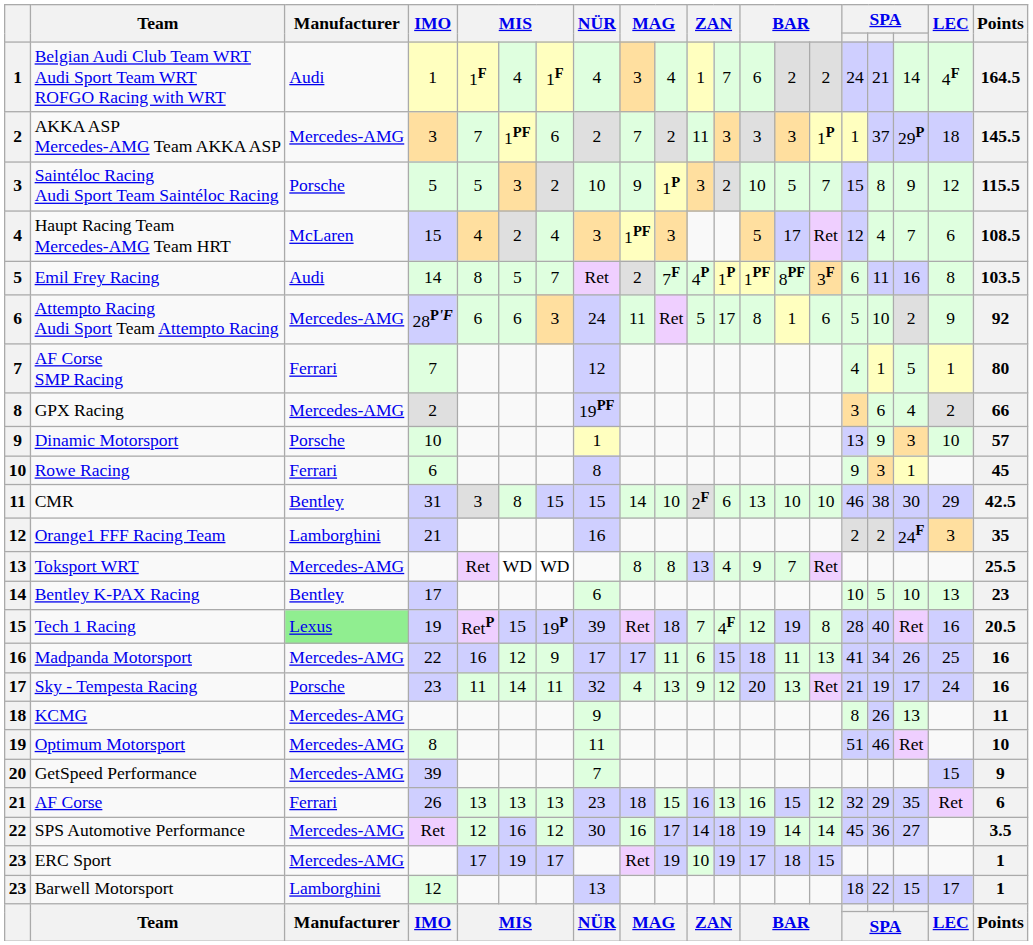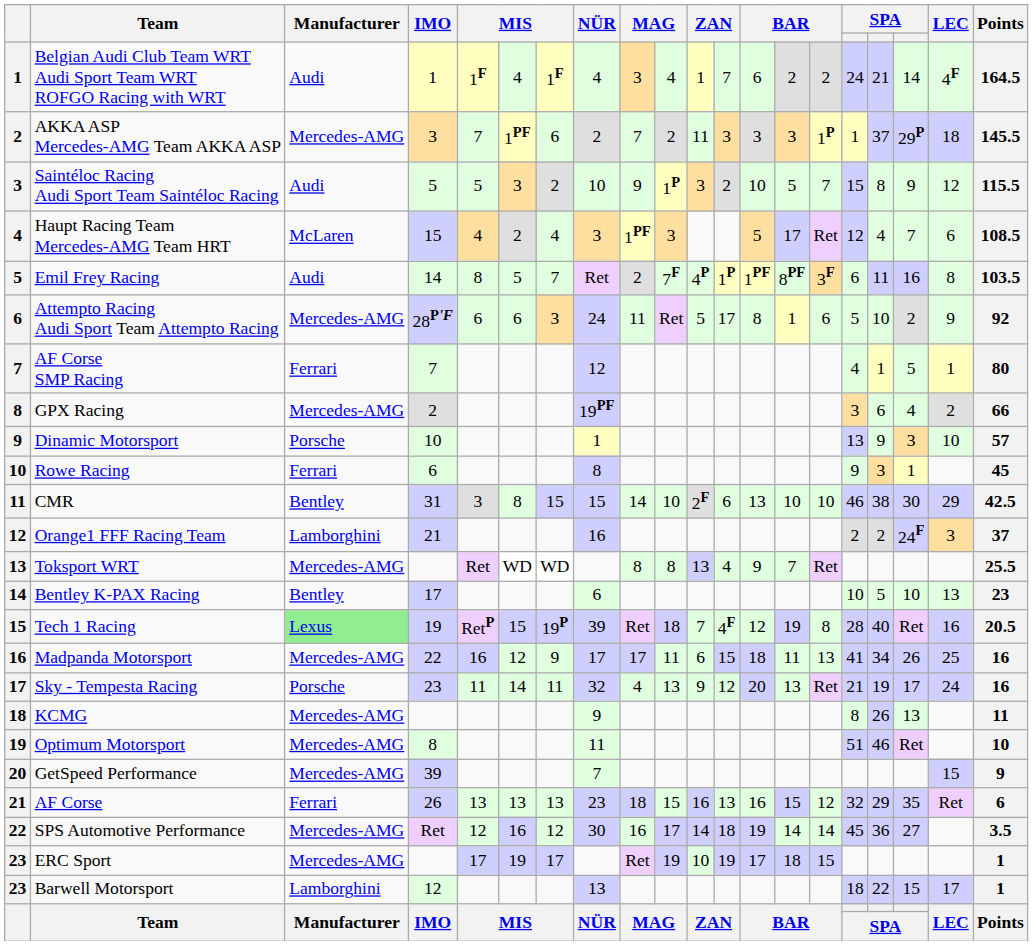 <table class="wikitable" style="font-size:85%; text-align:center;">
 <tr>
 <th rowspan=2></th>
 <th rowspan=2>Team</th>
 <th rowspan=2>Manufacturer</th>
 <th rowspan=2><a href='#'>IMO</a><br></th>
 <th rowspan=2 colspan=3><a href='#'>MIS</a><br></th>
 <th rowspan=2><a href='#'>NÜR</a><br></th>
 <th rowspan=2 colspan=2><a href='#'>MAG</a><br></th>
 <th rowspan=2 colspan=2><a href='#'>ZAN</a><br></th>
 <th rowspan=2 colspan=3><a href='#'>BAR</a><br></th>
 <th colspan=3><a href='#'>SPA</a><br></th>
 <th rowspan=2><a href='#'>LEC</a><br></th>
 <th rowspan=2>Points</th>
 </tr>
 <tr>
 <th></th>
 <th></th>
 <th></th>
 </tr>
 <tr>
 <th>1</th>
 <td align=left> <a href='#'>Belgian Audi Club Team WRT</a><br> <a href='#'>Audi Sport Team WRT</a><br> <a href='#'>ROFGO Racing with WRT</a></td>
 <td align=left><a href='#'>Audi</a></td>
 <td style="background:#ffffbf;">1</td>
 <td style="background:#ffffbf;">1<sup><strong>F</strong></sup></td>
 <td style="background:#dfffdf;">4</td>
 <td style="background:#ffffbf;">1<sup><strong>F</strong></sup></td>
 <td style="background:#dfffdf;">4</td>
 <td style="background:#ffdf9f;">3</td>
 <td style="background:#dfffdf;">4</td>
 <td style="background:#ffffbf;">1</td>
 <td style="background:#dfffdf;">7</td>
 <td style="background:#dfffdf;">6</td>
 <td style="background:#dfdfdf;">2</td>
 <td style="background:#dfdfdf;">2</td>
 <td style="background:#cfcfff;">24</td>
 <td style="background:#cfcfff;">21</td>
 <td style="background:#dfffdf;">14</td>
 <td style="background:#dfffdf;">4<sup><strong>F</strong></sup></td>
 <th>164.5</th>
 </tr>
 <tr>
 <th>2</th>
 <td align=left> AKKA ASP<br> <a href='#'>Mercedes-AMG</a> Team AKKA ASP</td>
 <td align=left><a href='#'>Mercedes-AMG</a></td>
 <td style="background:#ffdf9f;">3</td>
 <td style="background:#dfffdf;">7</td>
 <td style="background:#ffffbf;">1<sup><strong>PF</strong></sup></td>
 <td style="background:#dfffdf;">6</td>
 <td style="background:#dfdfdf;">2</td>
 <td style="background:#dfffdf;">7</td>
 <td style="background:#dfdfdf;">2</td>
 <td style="background:#dfffdf;">11</td>
 <td style="background:#ffdf9f;">3</td>
 <td style="background:#dfdfdf;">3</td>
 <td style="background:#ffdf9f;">3</td>
 <td style="background:#ffffbf;">1<sup><strong>P</strong></sup></td>
 <td style="background:#ffffbf;">1</td>
 <td style="background:#cfcfff;">37</td>
 <td style="background:#cfcfff;">29<sup><strong>P</strong></sup></td>
 <td style="background:#cfcfff;">18</td>
 <th>145.5</th>
 </tr>
 <tr>
 <th>3</th>
 <td align=left> <a href='#'>Saintéloc Racing</a><br> <a href='#'>Audi Sport Team Saintéloc Racing</a></td>
-<td align=left><a href='#'>Porsche</a></td>
+<td align=left><a href='#'>Audi</a></td>
 <td style="background:#dfffdf;">5</td>
 <td style="background:#dfffdf;">5</td>
 <td style="background:#ffdf9f;">3</td>
 <td style="background:#dfdfdf;">2</td>
 <td style="background:#dfffdf;">10</td>
 <td style="background:#dfffdf;">9</td>
 <td style="background:#ffffbf;">1<sup><strong>P</strong></sup></td>
 <td style="background:#ffdf9f;">3</td>
 <td style="background:#dfdfdf;">2</td>
 <td style="background:#dfffdf;">10</td>
 <td style="background:#dfffdf;">5</td>
 <td style="background:#dfffdf;">7</td>
 <td style="background:#cfcfff;">15</td>
 <td style="background:#dfffdf;">8</td>
 <td style="background:#dfffdf;">9</td>
 <td style="background:#dfffdf;">12</td>
 <th>115.5</th>
 </tr>
 <tr>
 <th>4</th>
 <td align=left> Haupt Racing Team<br> <a href='#'>Mercedes-AMG</a> Team HRT</td>
 <td align=left><a href='#'>McLaren</a></td>
 <td style="background:#cfcfff;">15</td>
 <td style="background:#ffdf9f;">4</td>
 <td style="background:#dfdfdf;">2</td>
 <td style="background:#dfffdf;">4</td>
 <td style="background:#ffdf9f;">3</td>
 <td style="background:#ffffbf;">1<sup><strong>PF</strong></sup></td>
 <td style="background:#ffdf9f;">3</td>
 <td></td>
 <td></td>
 <td style="background:#ffdf9f;">5</td>
 <td style="background:#cfcfff;">17</td>
 <td style="background:#efcfff;">Ret</td>
 <td style="background:#cfcfff;">12</td>
 <td style="background:#dfffdf;">4</td>
 <td style="background:#dfffdf;">7</td>
 <td style="background:#dfffdf;">6</td>
 <th>108.5</th>
 </tr>
 <tr>
 <th>5</th>
 <td align=left> <a href='#'>Emil Frey Racing</a></td>
 <td align=left><a href='#'>Audi</a></td>
 <td style="background:#dfffdf;">14</td>
 <td style="background:#dfffdf;">8</td>
 <td style="background:#dfffdf;">5</td>
 <td style="background:#dfffdf;">7</td>
 <td style="background:#efcfff;">Ret</td>
 <td style="background:#dfdfdf;">2</td>
 <td style="background:#dfffdf;">7<sup><strong>F</strong></sup></td>
 <td style="background:#dfffdf;">4<sup><strong>P</strong></sup></td>
 <td style="background:#ffffbf;">1<sup><strong>P</strong></sup></td>
 <td style="background:#ffffbf;">1<sup><strong>PF</strong></sup></td>
 <td style="background:#dfffdf;">8<sup><strong>PF</strong></sup></td>
 <td style="background:#ffdf9f;">3<sup><strong>F</strong></sup></td>
 <td style="background:#dfffdf;">6</td>
 <td style="background:#cfcfff;">11</td>
 <td style="background:#cfcfff;">16</td>
 <td style="background:#dfffdf;">8</td>
 <th>103.5</th>
 </tr>
 <tr>
 <th>6</th>
 <td align=left> <a href='#'>Attempto Racing</a><br> <a href='#'>Audi Sport</a> Team <a href='#'>Attempto Racing</a></td>
 <td align=left><a href='#'>Mercedes-AMG</a></td>
 <td style="background:#cfcfff;">28<sup><strong>P<strong><em>'F</strong></sup></td>
 <td style="background:#dfffdf;">6</td>
 <td style="background:#dfffdf;">6</td>
 <td style="background:#ffdf9f;">3</td>
 <td style="background:#cfcfff;">24</td>
 <td style="background:#dfffdf;">11</td>
 <td style="background:#efcfff;">Ret</td>
 <td style="background:#dfffdf;">5</td>
 <td style="background:#dfffdf;">17</td>
 <td style="background:#dfffdf;">8</td>
 <td style="background:#ffffbf;">1</td>
 <td style="background:#dfffdf;">6</td>
 <td style="background:#dfffdf;">5</td>
 <td style="background:#dfffdf;">10</td>
 <td style="background:#dfdfdf;">2</td>
 <td style="background:#dfffdf;">9</td>
 <th>92</th>
 </tr>
 <tr>
 <th>7</th>
 <td align=left> <a href='#'>AF Corse</a> <small></small><br> <a href='#'>SMP Racing</a></td>
 <td align=left><a href='#'>Ferrari</a></td>
 <td style="background:#dfffdf;">7</td>
 <td></td>
 <td></td>
 <td></td>
 <td style="background:#cfcfff;">12</td>
 <td></td>
 <td></td>
 <td></td>
 <td></td>
 <td></td>
 <td></td>
 <td></td>
 <td style="background:#dfffdf;">4</td>
 <td style="background:#ffffbf;">1</td>
 <td style="background:#dfffdf;">5</td>
 <td style="background:#ffffbf;">1</td>
 <th>80</th>
 </tr>
 <tr>
 <th>8</th>
 <td align=left> GPX Racing</td>
 <td align=left><a href='#'>Mercedes-AMG</a></td>
 <td style="background:#dfdfdf;">2</td>
 <td></td>
 <td></td>
 <td></td>
 <td style="background:#cfcfff;">19<sup><strong>PF</strong></sup></td>
 <td></td>
 <td></td>
 <td></td>
 <td></td>
 <td></td>
 <td></td>
 <td></td>
 <td style="background:#ffdf9f;">3</td>
 <td style="background:#dfffdf;">6</td>
 <td style="background:#dfffdf;">4</td>
 <td style="background:#dfdfdf;">2</td>
 <th>66</th>
 </tr>
 <tr>
 <th>9</th>
 <td align=left> <a href='#'>Dinamic Motorsport</a></td>
 <td align=left><a href='#'>Porsche</a></td>
 <td style="background:#dfffdf;">10</td>
 <td></td>
 <td></td>
 <td></td>
 <td style="background:#ffffbf;">1</td>
 <td></td>
 <td></td>
 <td></td>
 <td></td>
 <td></td>
 <td></td>
 <td></td>
 <td style="background:#cfcfff;">13</td>
 <td style="background:#dfffdf;">9</td>
 <td style="background:#ffdf9f;">3</td>
 <td style="background:#dfffdf;">10</td>
 <th>57</th>
 </tr>
 <tr>
 <th>10</th>
 <td align=left> <a href='#'>Rowe Racing</a></td>
 <td align=left><a href='#'>Ferrari</a></td>
 <td style="background:#dfffdf;">6</td>
 <td></td>
 <td></td>
 <td></td>
 <td style="background:#cfcfff;">8</td>
 <td></td>
 <td></td>
 <td></td>
 <td></td>
 <td></td>
 <td></td>
 <td></td>
 <td style="background:#dfffdf;">9</td>
 <td style="background:#ffdf9f;">3</td>
 <td style="background:#ffffbf;">1</td>
 <td></td>
 <th>45</th>
 </tr>
 <tr>
 <th>11</th>
 <td align=left> CMR</td>
 <td align=left><a href='#'>Bentley</a></td>
 <td style="background:#cfcfff;">31</td>
 <td style="background:#dfdfdf;">3</td>
 <td style="background:#dfffdf;">8</td>
 <td style="background:#cfcfff;">15</td>
 <td style="background:#cfcfff;">15</td>
 <td style="background:#dfffdf;">14</td>
 <td style="background:#dfffdf;">10</td>
 <td style="background:#dfdfdf;">2<sup><strong>F</strong></sup></td>
 <td style="background:#dfffdf;">6</td>
 <td style="background:#dfffdf;">13</td>
 <td style="background:#dfffdf;">10</td>
 <td style="background:#dfffdf;">10</td>
 <td style="background:#cfcfff;">46</td>
 <td style="background:#cfcfff;">38</td>
 <td style="background:#cfcfff;">30</td>
 <td style="background:#cfcfff;">29</td>
 <th>42.5</th>
 </tr>
 <tr>
 <th>12</th>
 <td align=left> <a href='#'>Orange1 FFF Racing Team</a></td>
 <td align=left><a href='#'>Lamborghini</a></td>
 <td style="background:#cfcfff;">21</td>
 <td></td>
 <td></td>
 <td></td>
 <td style="background:#cfcfff;">16</td>
 <td></td>
 <td></td>
 <td></td>
 <td></td>
 <td></td>
 <td></td>
 <td></td>
 <td style="background:#dfdfdf;">2</td>
 <td style="background:#dfdfdf;">2</td>
 <td style="background:#cfcfff;">24<sup><strong>F</strong></sup></td>
 <td style="background:#ffdf9f;">3</td>
-<th>35</th>
+<th>37</th>
 </tr>
 <tr>
 <th>13</th>
 <td align=left> <a href='#'>Toksport WRT</a></td>
 <td align=left><a href='#'>Mercedes-AMG</a></td>
 <td></td>
 <td style="background:#efcfff;">Ret</td>
 <td style="background:#ffffff;">WD</td>
 <td style="background:#ffffff;">WD</td>
 <td></td>
 <td style="background:#dfffdf;">8</td>
 <td style="background:#dfffdf;">8</td>
 <td style="background:#cfcfff;">13</td>
 <td style="background:#dfffdf;">4</td>
 <td style="background:#dfffdf;">9</td>
 <td style="background:#dfffdf;">7</td>
 <td style="background:#efcfff;">Ret</td>
 <td></td>
 <td></td>
 <td></td>
 <td></td>
 <th>25.5</th>
 </tr>
 <tr>
 <th>14</th>
 <td align=left> <a href='#'>Bentley K-PAX Racing</a></td>
 <td align=left><a href='#'>Bentley</a></td>
 <td style="background:#cfcfff;">17</td>
 <td></td>
 <td></td>
 <td></td>
 <td style="background:#dfffdf;">6</td>
 <td></td>
 <td></td>
 <td></td>
 <td></td>
 <td></td>
 <td></td>
 <td></td>
 <td style="background:#dfffdf;">10</td>
 <td style="background:#dfffdf;">5</td>
 <td style="background:#dfffdf;">10</td>
 <td style="background:#dfffdf;">13</td>
 <th>23</th>
 </tr>
 <tr>
 <th>15</th>
 <td align=left> <a href='#'>Tech 1 Racing</a></td>
 <td align=left style="background: lightgreen;"><a href='#'>Lexus</a></td>
 <td style="background:#cfcfff;">19</td>
 <td style="background:#efcfff;">Ret<sup><strong>P</strong></sup></td>
 <td style="background:#cfcfff;">15</td>
 <td style="background:#cfcfff;">19<sup><strong>P</strong></sup></td>
 <td style="background:#cfcfff;">39</td>
 <td style="background:#efcfff;">Ret</td>
 <td style="background:#cfcfff;">18</td>
 <td style="background:#dfffdf;">7</td>
 <td style="background:#dfffdf;">4<sup><strong>F</strong></sup></td>
 <td style="background:#dfffdf;">12</td>
 <td style="background:#cfcfff;">19</td>
 <td style="background:#dfffdf;">8</td>
 <td style="background:#cfcfff;">28</td>
 <td style="background:#cfcfff;">40</td>
 <td style="background:#efcfff;">Ret</td>
 <td style="background:#cfcfff;">16</td>
 <th>20.5</th>
 </tr>
 <tr>
 <th>16</th>
 <td align=left> <a href='#'>Madpanda Motorsport</a></td>
 <td align=left><a href='#'>Mercedes-AMG</a></td>
 <td style="background:#cfcfff;">22</td>
 <td style="background:#cfcfff;">16</td>
 <td style="background:#dfffdf;">12</td>
 <td style="background:#dfffdf;">9</td>
 <td style="background:#cfcfff;">17</td>
 <td style="background:#cfcfff;">17</td>
 <td style="background:#dfffdf;">11</td>
 <td style="background:#dfffdf;">6</td>
 <td style="background:#cfcfff;">15</td>
 <td style="background:#cfcfff;">18</td>
 <td style="background:#dfffdf;">11</td>
 <td style="background:#dfffdf;">13</td>
 <td style="background:#cfcfff;">41</td>
 <td style="background:#cfcfff;">34</td>
 <td style="background:#cfcfff;">26</td>
 <td style="background:#cfcfff;">25</td>
 <th>16</th>
 </tr>
 <tr>
 <th>17</th>
 <td align=left> <a href='#'>Sky - Tempesta Racing</a></td>
 <td align=left><a href='#'>Porsche</a></td>
 <td style="background:#cfcfff;">23</td>
 <td style="background:#dfffdf;">11</td>
 <td style="background:#dfffdf;">14</td>
 <td style="background:#dfffdf;">11</td>
 <td style="background:#cfcfff;">32</td>
 <td style="background:#dfffdf;">4</td>
 <td style="background:#dfffdf;">13</td>
 <td style="background:#dfffdf;">9</td>
 <td style="background:#dfffdf;">12</td>
 <td style="background:#cfcfff;">20</td>
 <td style="background:#dfffdf;">13</td>
 <td style="background:#efcfff;">Ret</td>
 <td style="background:#cfcfff;">21</td>
 <td style="background:#cfcfff;">19</td>
 <td style="background:#cfcfff;">17</td>
 <td style="background:#cfcfff;">24</td>
 <th>16</th>
 </tr>
 <tr>
 <th>18</th>
 <td align=left> <a href='#'>KCMG</a></td>
 <td align=left><a href='#'>Mercedes-AMG</a></td>
 <td></td>
 <td></td>
 <td></td>
 <td></td>
 <td style="background:#dfffdf;">9</td>
 <td></td>
 <td></td>
 <td></td>
 <td></td>
 <td></td>
 <td></td>
 <td></td>
 <td style="background:#dfffdf;">8</td>
 <td style="background:#cfcfff;">26</td>
 <td style="background:#dfffdf;">13</td>
 <td></td>
 <th>11</th>
 </tr>
 <tr>
 <th>19</th>
 <td align=left> <a href='#'>Optimum Motorsport</a></td>
 <td align=left><a href='#'>Mercedes-AMG</a></td>
 <td style="background:#dfffdf;">8</td>
 <td></td>
 <td></td>
 <td></td>
 <td style="background:#dfffdf;">11</td>
 <td></td>
 <td></td>
 <td></td>
 <td></td>
 <td></td>
 <td></td>
 <td></td>
 <td style="background:#cfcfff;">51</td>
 <td style="background:#cfcfff;">46</td>
 <td style="background:#efcfff;">Ret</td>
 <td></td>
 <th>10</th>
 </tr>
 <tr>
 <th>20</th>
 <td align=left> GetSpeed Performance</td>
 <td align=left><a href='#'>Mercedes-AMG</a></td>
 <td style="background:#cfcfff;">39</td>
 <td></td>
 <td></td>
 <td></td>
 <td style="background:#dfffdf;">7</td>
 <td></td>
 <td></td>
 <td></td>
 <td></td>
 <td></td>
 <td></td>
 <td></td>
 <td></td>
 <td></td>
 <td></td>
 <td style="background:#cfcfff;">15</td>
 <th>9</th>
 </tr>
 <tr>
 <th>21</th>
 <td align=left> <a href='#'>AF Corse</a> <small></small></td>
 <td align=left><a href='#'>Ferrari</a></td>
 <td style="background:#cfcfff;">26</td>
 <td style="background:#dfffdf;">13</td>
 <td style="background:#dfffdf;">13</td>
 <td style="background:#dfffdf;">13</td>
 <td style="background:#cfcfff;">23</td>
 <td style="background:#cfcfff;">18</td>
 <td style="background:#dfffdf;">15</td>
 <td style="background:#cfcfff;">16</td>
 <td style="background:#dfffdf;">13</td>
 <td style="background:#dfffdf;">16</td>
 <td style="background:#cfcfff;">15</td>
 <td style="background:#dfffdf;">12</td>
 <td style="background:#cfcfff;">32</td>
 <td style="background:#cfcfff;">29</td>
 <td style="background:#cfcfff;">35</td>
 <td style="background:#efcfff;">Ret</td>
 <th>6</th>
 </tr>
 <tr>
 <th>22</th>
 <td align=left> SPS Automotive Performance</td>
 <td align=left><a href='#'>Mercedes-AMG</a></td>
 <td style="background:#efcfff;">Ret</td>
 <td style="background:#dfffdf;">12</td>
 <td style="background:#cfcfff;">16</td>
 <td style="background:#dfffdf;">12</td>
 <td style="background:#cfcfff;">30</td>
 <td style="background:#dfffdf;">16</td>
 <td style="background:#cfcfff;">17</td>
 <td style="background:#cfcfff;">14</td>
 <td style="background:#cfcfff;">18</td>
 <td style="background:#cfcfff;">19</td>
 <td style="background:#dfffdf;">14</td>
 <td style="background:#dfffdf;">14</td>
 <td style="background:#cfcfff;">45</td>
 <td style="background:#cfcfff;">36</td>
 <td style="background:#cfcfff;">27</td>
 <td></td>
 <th>3.5</th>
 </tr>
 <tr>
 <th>23</th>
 <td align=left> ERC Sport</td>
 <td align=left><a href='#'>Mercedes-AMG</a></td>
 <td></td>
 <td style="background:#cfcfff;">17</td>
 <td style="background:#cfcfff;">19</td>
 <td style="background:#cfcfff;">17</td>
 <td></td>
 <td style="background:#efcfff;">Ret</td>
 <td style="background:#cfcfff;">19</td>
 <td style="background:#dfffdf;">10</td>
 <td style="background:#cfcfff;">19</td>
 <td style="background:#cfcfff;">17</td>
 <td style="background:#cfcfff;">18</td>
 <td style="background:#cfcfff;">15</td>
 <td></td>
 <td></td>
 <td></td>
 <td></td>
 <th>1</th>
 </tr>
 <tr>
 <th>23</th>
 <td align=left> Barwell Motorsport</td>
 <td align=left><a href='#'>Lamborghini</a></td>
 <td style="background:#dfffdf;">12</td>
 <td></td>
 <td></td>
 <td></td>
 <td style="background:#cfcfff;">13</td>
 <td></td>
 <td></td>
 <td></td>
 <td></td>
 <td></td>
 <td></td>
 <td></td>
 <td style="background:#cfcfff;">18</td>
 <td style="background:#cfcfff;">22</td>
 <td style="background:#cfcfff;">15</td>
 <td style="background:#cfcfff;">17</td>
 <th>1</th>
 </tr>
 <tr>
 <th rowspan=2></th>
 <th rowspan=2>Team</th>
 <th rowspan=2>Manufacturer</th>
 <th rowspan=2><a href='#'>IMO</a><br></th>
 <th rowspan=2 colspan=3><a href='#'>MIS</a><br></th>
 <th rowspan=2><a href='#'>NÜR</a><br></th>
 <th rowspan=2 colspan=2><a href='#'>MAG</a><br></th>
 <th rowspan=2 colspan=2><a href='#'>ZAN</a><br></th>
 <th rowspan=2 colspan=3><a href='#'>BAR</a><br></th>
 <th></th>
 <th></th>
 <th></th>
 <th rowspan=2><a href='#'>LEC</a><br></th>
 <th rowspan=2>Points</th>
 </tr>
 <tr>
 <th colspan=3><a href='#'>SPA</a><br></th>
 </tr>
 </table>
